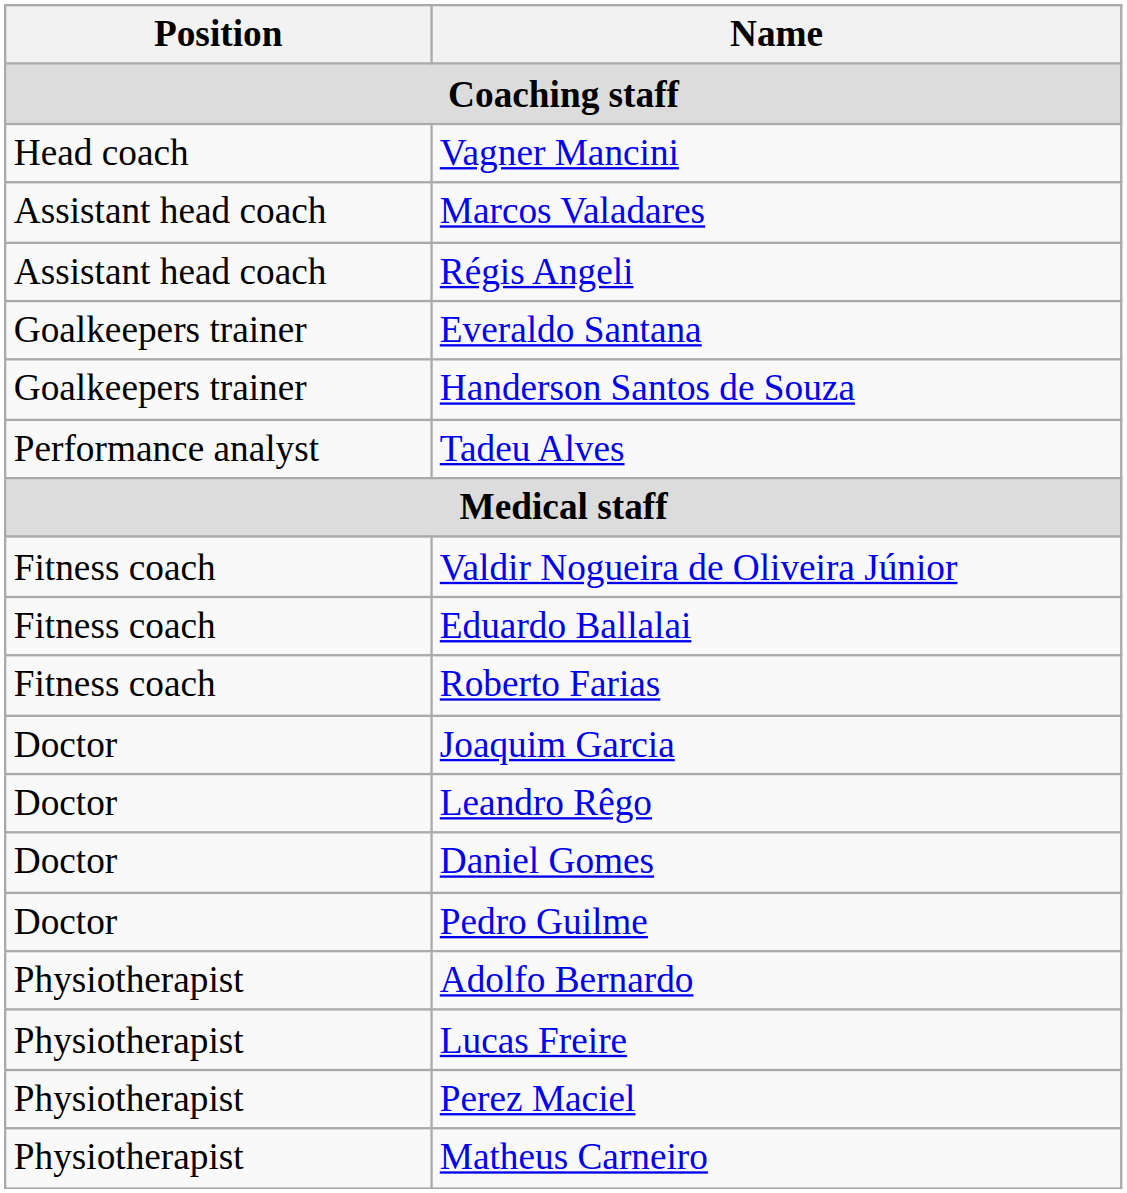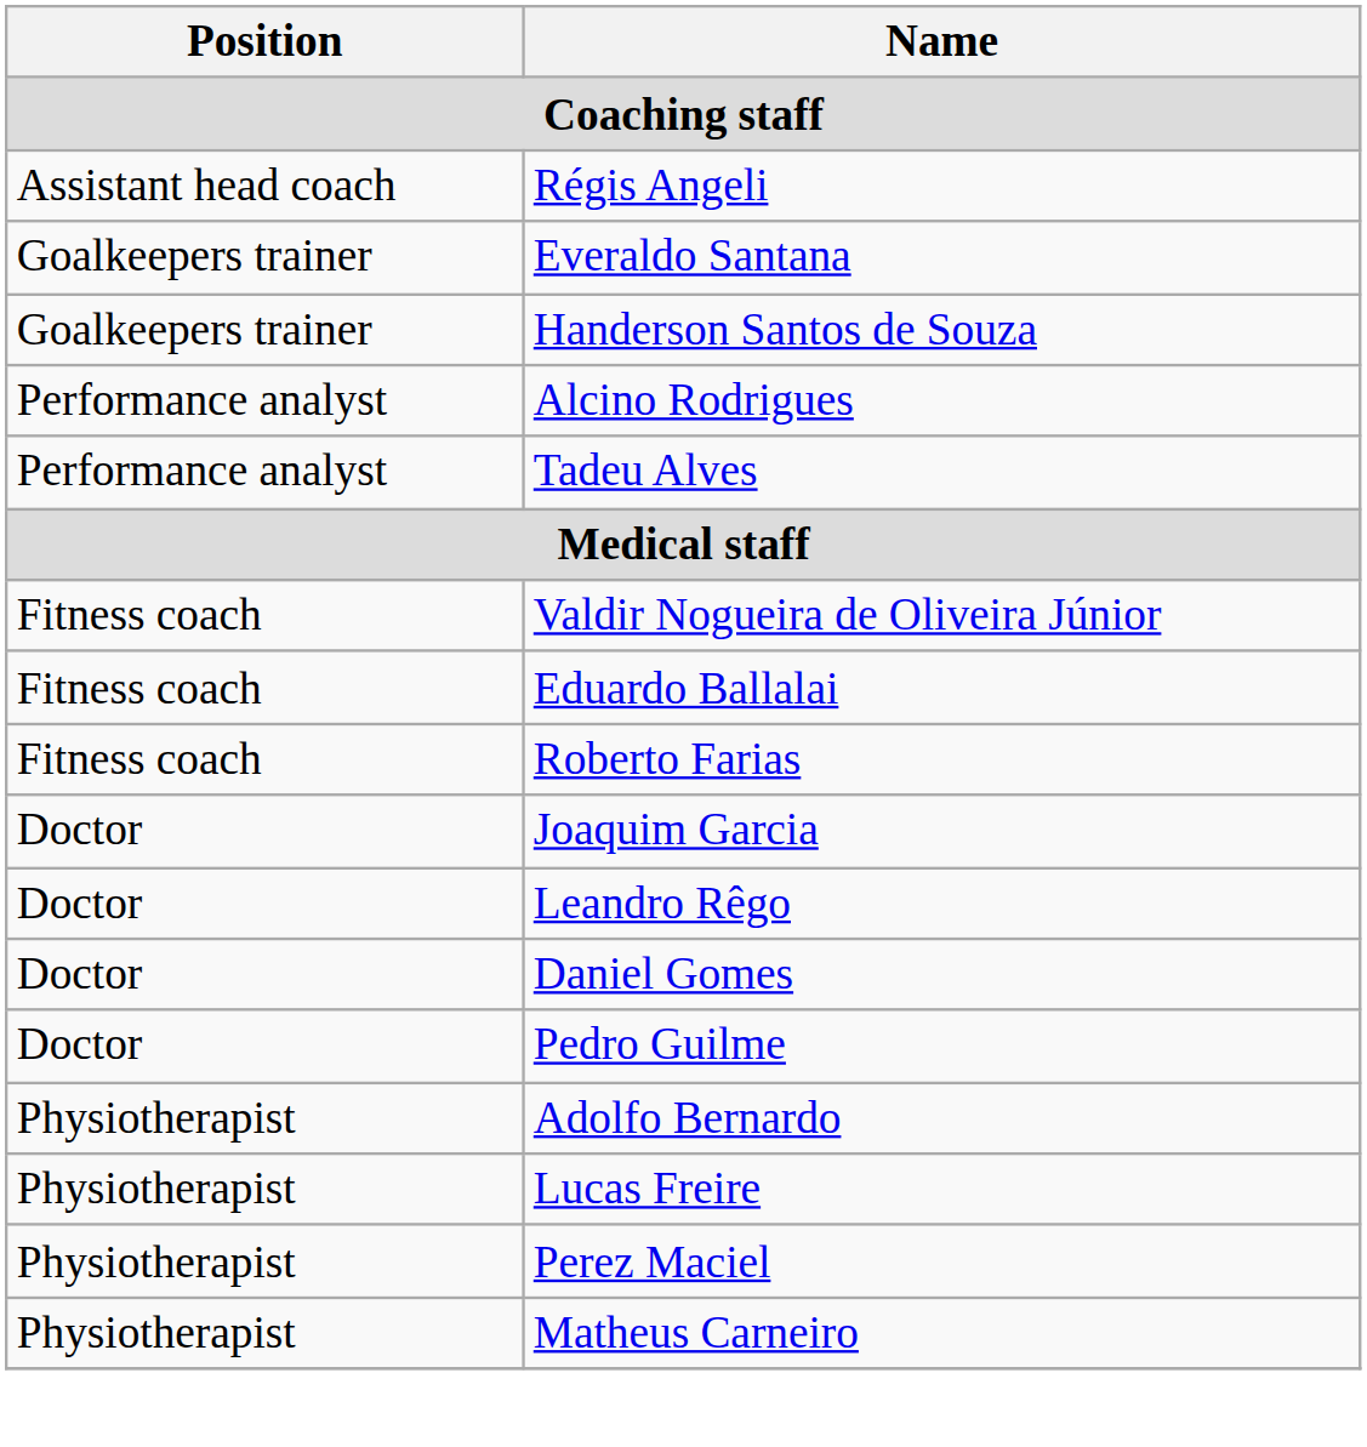 <table style="width:38%;" class="wikitable">
 <tr>
 <th>Position</th>
 <th>Name</th>
 </tr>
 <tr>
 <th colspan="2" style="background:#dcdcdc; text-align:center">Coaching staff</th>
-</tr>
-<tr>
-<td>Head coach</td>
-<td> <a href='#'>Vagner Mancini</a></td>
-</tr>
-<tr>
-<td>Assistant head coach</td>
-<td> <a href='#'>Marcos Valadares</a></td>
 </tr>
 <tr>
 <td>Assistant head coach</td>
 <td> <a href='#'>Régis Angeli</a></td>
 </tr>
 <tr>
 <td>Goalkeepers trainer</td>
 <td> <a href='#'>Everaldo Santana</a></td>
 </tr>
 <tr>
 <td>Goalkeepers trainer</td>
 <td> <a href='#'>Handerson Santos de Souza</a></td>
+</tr>
+<tr>
+<td>Performance analyst</td>
+<td> <a href='#'>Alcino Rodrigues</a></td>
 </tr>
 <tr>
 <td>Performance analyst</td>
 <td> <a href='#'>Tadeu Alves</a></td>
 </tr>
 <tr>
 <th colspan="2" style="background:#dcdcdc; text-align:center">Medical staff</th>
 </tr>
 <tr>
 <td>Fitness coach</td>
 <td> <a href='#'>Valdir Nogueira de Oliveira Júnior</a></td>
 </tr>
 <tr>
 <td>Fitness coach</td>
 <td> <a href='#'>Eduardo Ballalai</a></td>
 </tr>
 <tr>
 <td>Fitness coach</td>
 <td> <a href='#'>Roberto Farias</a></td>
 </tr>
 <tr>
 <td>Doctor</td>
 <td> <a href='#'>Joaquim Garcia</a></td>
 </tr>
 <tr>
 <td>Doctor</td>
 <td> <a href='#'>Leandro Rêgo</a></td>
 </tr>
 <tr>
 <td>Doctor</td>
 <td> <a href='#'>Daniel Gomes</a></td>
 </tr>
 <tr>
 <td>Doctor</td>
 <td> <a href='#'>Pedro Guilme</a></td>
 </tr>
 <tr>
 <td>Physiotherapist</td>
 <td> <a href='#'>Adolfo Bernardo</a></td>
 </tr>
 <tr>
 <td>Physiotherapist</td>
 <td> <a href='#'>Lucas Freire</a></td>
 </tr>
 <tr>
 <td>Physiotherapist</td>
 <td> <a href='#'>Perez Maciel</a></td>
 </tr>
 <tr>
 <td>Physiotherapist</td>
 <td> <a href='#'>Matheus Carneiro</a></td>
 </tr>
 <tr>
 </tr>
 </table>
